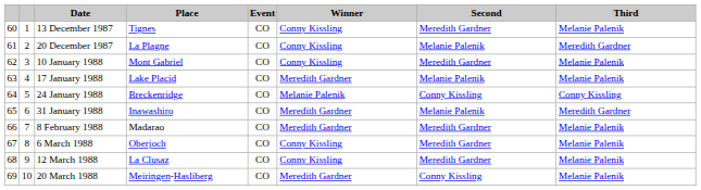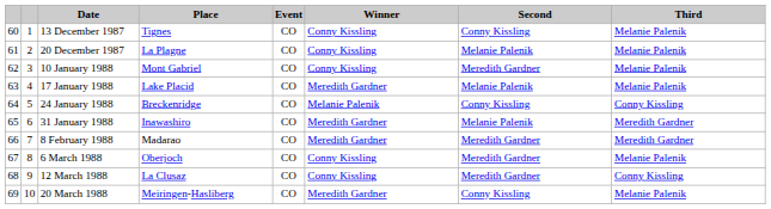 <table class="wikitable plainrowheaders" style="background:#fff; font-size:86%; line-height:16px; border:grey solid 1px; border-collapse:collapse;">
 <tr style="background:#ccc; text-align:center;">
 <th scope="col" style="background:#ccc; width=20 px;"></th>
 <th scope="col" style="background:#ccc; width=30 px;"></th>
 <th scope="col" style="background:#ccc; width:120px;">Date</th>
 <th scope="col" style="background:#ccc; width:160px;">Place</th>
 <th scope="col" style="background:#ccc; width:15px;">Event</th>
 <th scope="col" style="background:#ccc; width:185px;">Winner</th>
 <th scope="col" style="background:#ccc; width:185px;">Second</th>
 <th scope="col" style="background:#ccc; width:185px;">Third</th>
 </tr>
 <tr>
 <td align=center>60</td>
 <td align=center>1</td>
 <td>13 December 1987</td>
 <td> <a href='#'>Tignes</a></td>
 <td align=center>CO</td>
 <td> <a href='#'>Conny Kissling</a></td>
-<td> <a href='#'>Meredith Gardner</a></td>
+<td> <a href='#'>Conny Kissling</a></td>
 <td> <a href='#'>Melanie Palenik</a></td>
 </tr>
 <tr>
 <td align=center>61</td>
 <td align=center>2</td>
 <td>20 December 1987</td>
 <td> <a href='#'>La Plagne</a></td>
 <td align=center>CO</td>
 <td> <a href='#'>Conny Kissling</a></td>
 <td> <a href='#'>Melanie Palenik</a></td>
-<td> <a href='#'>Meredith Gardner</a></td>
+<td> <a href='#'>Melanie Palenik</a></td>
 </tr>
 <tr>
 <td align=center>62</td>
 <td align=center>3</td>
 <td>10 January 1988</td>
 <td> <a href='#'>Mont Gabriel</a></td>
 <td align=center>CO</td>
 <td> <a href='#'>Conny Kissling</a></td>
 <td> <a href='#'>Meredith Gardner</a></td>
 <td> <a href='#'>Melanie Palenik</a></td>
 </tr>
 <tr>
 <td align=center>63</td>
 <td align=center>4</td>
 <td>17 January 1988</td>
 <td> <a href='#'>Lake Placid</a></td>
 <td align=center>CO</td>
 <td> <a href='#'>Meredith Gardner</a></td>
 <td> <a href='#'>Melanie Palenik</a></td>
 <td> <a href='#'>Melanie Palenik</a></td>
 </tr>
 <tr>
 <td align=center>64</td>
 <td align=center>5</td>
 <td>24 January 1988</td>
 <td> <a href='#'>Breckenridge</a></td>
 <td align=center>CO</td>
 <td> <a href='#'>Melanie Palenik</a></td>
 <td> <a href='#'>Conny Kissling</a></td>
 <td> <a href='#'>Conny Kissling</a></td>
 </tr>
 <tr>
 <td align=center>65</td>
 <td align=center>6</td>
 <td>31 January 1988</td>
 <td> <a href='#'>Inawashiro</a></td>
 <td align=center>CO</td>
 <td> <a href='#'>Meredith Gardner</a></td>
 <td> <a href='#'>Melanie Palenik</a></td>
 <td> <a href='#'>Meredith Gardner</a></td>
 </tr>
 <tr>
 <td align=center>66</td>
 <td align=center>7</td>
 <td>8 February 1988</td>
 <td> Madarao</td>
 <td align=center>CO</td>
 <td> <a href='#'>Meredith Gardner</a></td>
 <td> <a href='#'>Meredith Gardner</a></td>
-<td> <a href='#'>Melanie Palenik</a></td>
+<td> <a href='#'>Meredith Gardner</a></td>
 </tr>
 <tr>
 <td align=center>67</td>
 <td align=center>8</td>
 <td>6 March 1988</td>
 <td> <a href='#'>Oberjoch</a></td>
 <td align=center>CO</td>
 <td> <a href='#'>Conny Kissling</a></td>
 <td> <a href='#'>Meredith Gardner</a></td>
 <td> <a href='#'>Melanie Palenik</a></td>
 </tr>
 <tr>
 <td align=center>68</td>
 <td align=center>9</td>
 <td>12 March 1988</td>
 <td> <a href='#'>La Clusaz</a></td>
 <td align=center>CO</td>
 <td> <a href='#'>Conny Kissling</a></td>
 <td> <a href='#'>Meredith Gardner</a></td>
-<td> <a href='#'>Melanie Palenik</a></td>
+<td> <a href='#'>Conny Kissling</a></td>
 </tr>
 <tr>
 <td align=center>69</td>
 <td align=center>10</td>
 <td>20 March 1988</td>
 <td> <a href='#'>Meiringen</a>-<a href='#'>Hasliberg</a></td>
 <td align=center>CO</td>
 <td> <a href='#'>Meredith Gardner</a></td>
 <td> <a href='#'>Conny Kissling</a></td>
 <td> <a href='#'>Melanie Palenik</a></td>
 </tr>
 </table>
